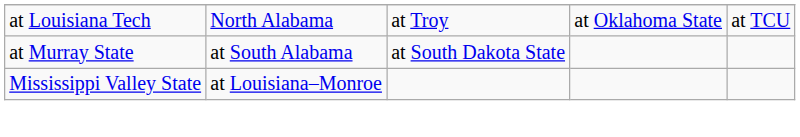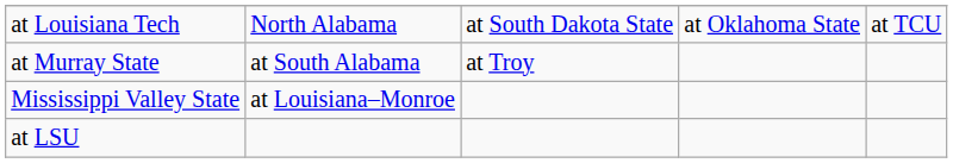 <table class="wikitable">
 <tr>
 </tr>
 <tr>
 <td>at <a href='#'>Louisiana Tech</a></td>
 <td><a href='#'>North Alabama</a></td>
-<td>at <a href='#'>Troy</a></td>
+<td>at <a href='#'>South Dakota State</a></td>
 <td>at <a href='#'>Oklahoma State</a></td>
 <td>at <a href='#'>TCU</a></td>
 </tr>
 <tr>
 <td>at <a href='#'>Murray State</a></td>
 <td>at <a href='#'>South Alabama</a></td>
-<td>at <a href='#'>South Dakota State</a></td>
+<td>at <a href='#'>Troy</a></td>
 <td></td>
 <td></td>
 </tr>
 <tr>
 <td><a href='#'>Mississippi Valley State</a></td>
 <td>at <a href='#'>Louisiana–Monroe</a></td>
 <td></td>
 <td></td>
 <td></td>
 </tr>
+<tr>
+<td>at <a href='#'>LSU</a></td>
+<td></td>
+<td></td>
+<td></td>
+<td></td>
+</tr>
 </table>
